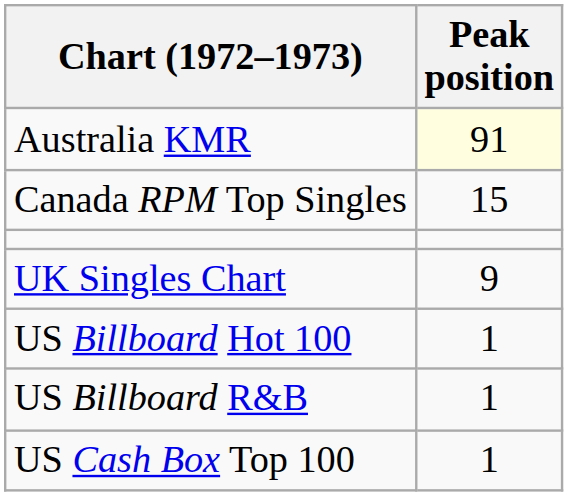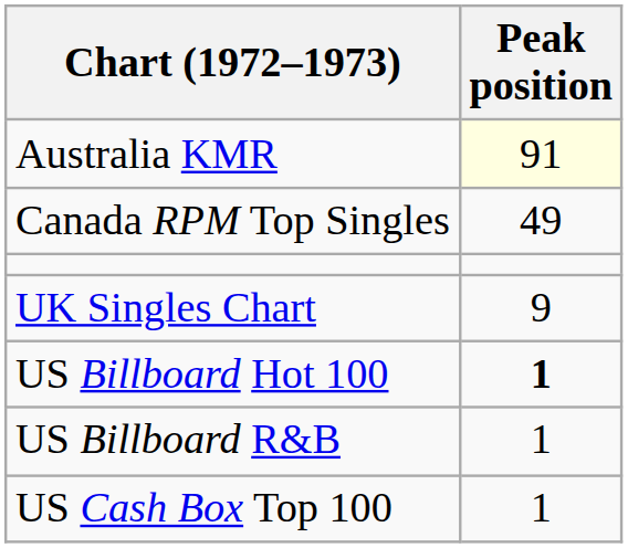 <table class="wikitable sortable">
 <tr>
 <th align="left">Chart (1972–1973)</th>
 <th align="left">Peak<br>position</th>
 </tr>
 <tr>
 <td>Australia <a href='#'>KMR</a></td>
 <td style="background: lightyellow; text-align:center;">91</td>
 </tr>
 <tr>
 <td>Canada <em>RPM</em> Top Singles</td>
-<td style="text-align:center;">15</td>
+<td style="text-align:center;">49</td>
 </tr>
 <tr>
 <td></td>
 </tr>
 <tr>
 <td><a href='#'>UK Singles Chart</a></td>
 <td style="text-align:center;">9</td>
 </tr>
 <tr>
 <td>US <em><a href='#'>Billboard</a></em> <a href='#'>Hot 100</a></td>
-<td style="text-align:center;">1</td>
+<td style="text-align:center;"><strong>1</strong></td>
 </tr>
 <tr>
 <td>US <em>Billboard</em> <a href='#'>R&B</a></td>
 <td style="text-align:center;">1</td>
 </tr>
 <tr>
 <td>US <a href='#'><em>Cash Box</em></a> Top 100</td>
 <td align="center">1</td>
 </tr>
 </table>
